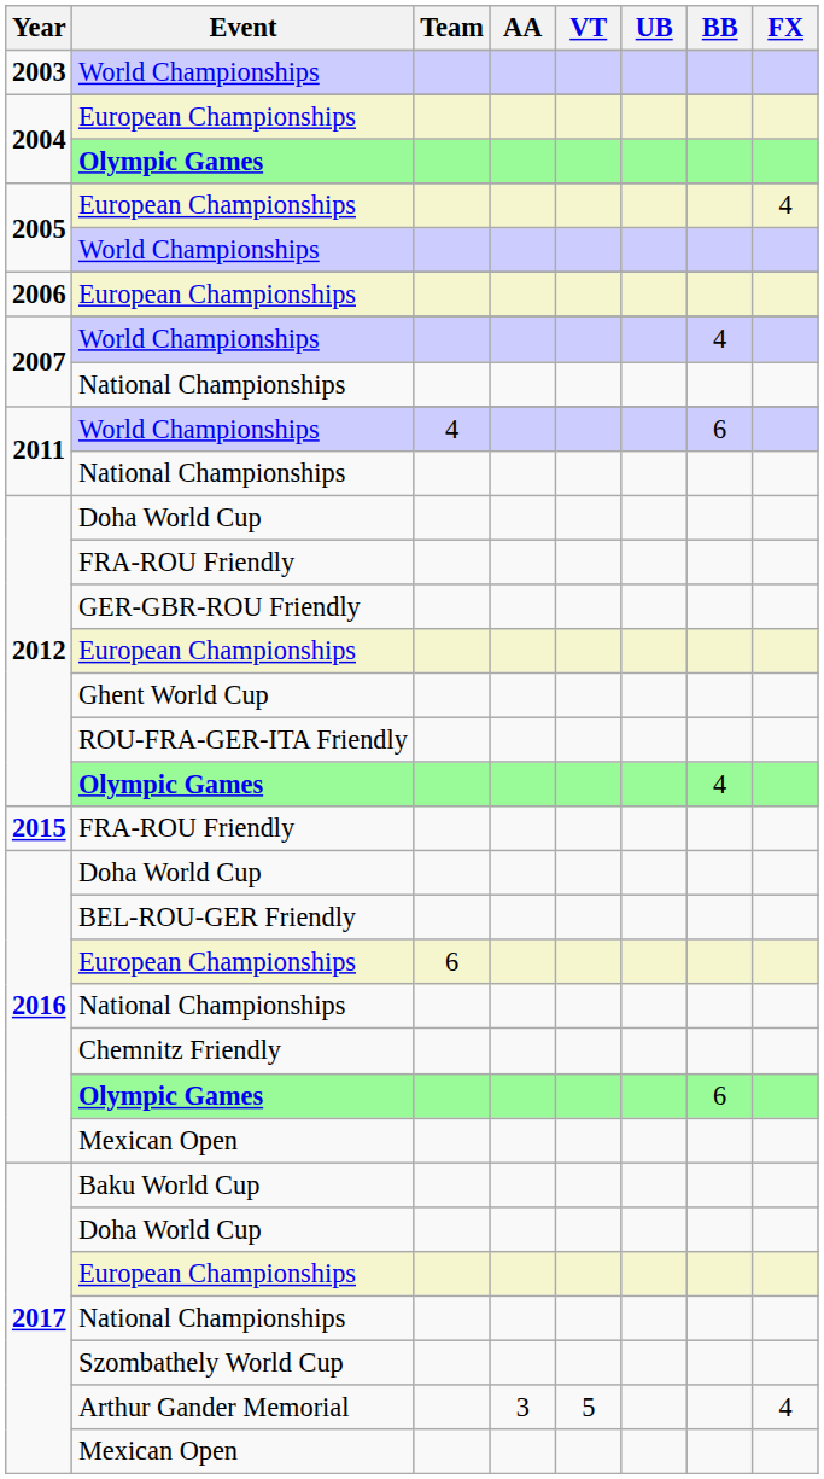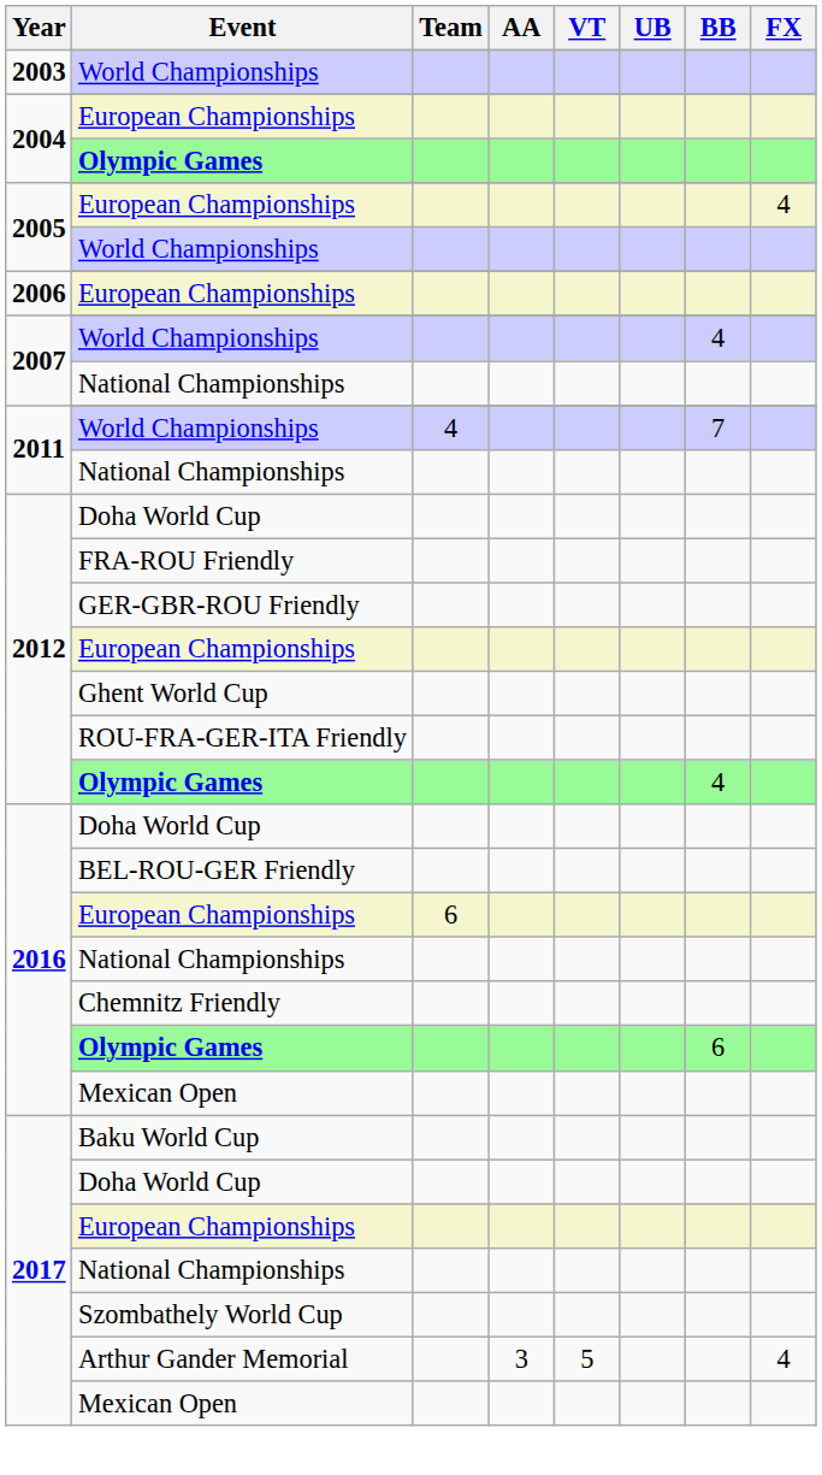 <table class="wikitable" style="text-align:center; font-size:95%;">
 <tr>
 <th align=center>Year</th>
 <th align=center>Event</th>
 <th style="width:30px;">Team</th>
 <th style="width:30px;">AA</th>
 <th style="width:30px;"><a href='#'>VT</a></th>
 <th style="width:30px;"><a href='#'>UB</a></th>
 <th style="width:30px;"><a href='#'>BB</a></th>
 <th style="width:30px;"><a href='#'>FX</a></th>
 </tr>
 <tr>
 <td rowspan="2"><strong>2003</strong></td>
 </tr>
 <tr bgcolor=#CCCCFF>
 <td align=left><a href='#'>World Championships</a></td>
 <td></td>
 <td></td>
 <td></td>
 <td></td>
 <td></td>
 <td></td>
 </tr>
 <tr>
 <td rowspan="3"><strong>2004</strong></td>
 </tr>
 <tr bgcolor=#F5F6CE>
 <td align=left><a href='#'>European Championships</a></td>
 <td></td>
 <td></td>
 <td></td>
 <td></td>
 <td></td>
 <td></td>
 </tr>
 <tr bgcolor=98FB98>
 <td align=left><strong><a href='#'>Olympic Games</a></strong></td>
 <td></td>
 <td></td>
 <td></td>
 <td></td>
 <td></td>
 <td></td>
 </tr>
 <tr>
 <td rowspan="3"><strong>2005</strong></td>
 </tr>
 <tr bgcolor=#F5F6CE>
 <td align=left><a href='#'>European Championships</a></td>
 <td></td>
 <td></td>
 <td></td>
 <td></td>
 <td></td>
 <td>4</td>
 </tr>
 <tr bgcolor=#CCCCFF>
 <td align=left><a href='#'>World Championships</a></td>
 <td></td>
 <td></td>
 <td></td>
 <td></td>
 <td></td>
 <td></td>
 </tr>
 <tr>
 <td rowspan="2"><strong>2006</strong></td>
 </tr>
 <tr bgcolor=#F5F6CE>
 <td align=left><a href='#'>European Championships</a></td>
 <td></td>
 <td></td>
 <td></td>
 <td></td>
 <td></td>
 <td></td>
 </tr>
 <tr>
 <td rowspan="3"><strong>2007</strong></td>
 </tr>
 <tr bgcolor=#CCCCFF>
 <td align=left><a href='#'>World Championships</a></td>
 <td></td>
 <td></td>
 <td></td>
 <td></td>
 <td>4</td>
 <td></td>
 </tr>
 <tr>
 <td align=left>National Championships</td>
 <td></td>
 <td></td>
 <td></td>
 <td></td>
 <td></td>
 <td></td>
 </tr>
 <tr>
 <td rowspan="3"><strong>2011</strong></td>
 </tr>
 <tr bgcolor=#CCCCFF>
 <td align=left><a href='#'>World Championships</a></td>
 <td>4</td>
 <td></td>
 <td></td>
 <td></td>
-<td>6</td>
+<td>7</td>
 <td></td>
 </tr>
 <tr>
 <td align=left>National Championships</td>
 <td></td>
 <td></td>
 <td></td>
 <td></td>
 <td></td>
 <td></td>
 </tr>
 <tr>
 <td rowspan="7"><strong>2012</strong></td>
 <td align=left>Doha World Cup</td>
 <td></td>
 <td></td>
 <td></td>
 <td></td>
 <td></td>
 <td></td>
 </tr>
 <tr>
 <td align=left>FRA-ROU Friendly</td>
 <td></td>
 <td></td>
 <td></td>
 <td></td>
 <td></td>
 <td></td>
 </tr>
 <tr>
 <td align=left>GER-GBR-ROU Friendly</td>
 <td></td>
 <td></td>
 <td></td>
 <td></td>
 <td></td>
 <td></td>
 </tr>
 <tr bgcolor=#F5F6CE>
 <td align=left><a href='#'>European Championships</a></td>
 <td></td>
 <td></td>
 <td></td>
 <td></td>
 <td></td>
 <td></td>
 </tr>
 <tr>
 <td align=left>Ghent World Cup</td>
 <td></td>
 <td></td>
 <td></td>
 <td></td>
 <td></td>
 <td></td>
 </tr>
 <tr>
 <td align=left>ROU-FRA-GER-ITA Friendly</td>
 <td></td>
 <td></td>
 <td></td>
 <td></td>
 <td></td>
 <td></td>
 </tr>
 <tr bgcolor=98FB98>
 <td align=left><strong><a href='#'>Olympic Games</a></strong></td>
 <td></td>
 <td></td>
 <td></td>
 <td></td>
 <td>4</td>
-<td></td>
-</tr>
-<tr>
-<td><strong><a href='#'>2015</a></strong></td>
-<td align=left>FRA-ROU Friendly</td>
-<td></td>
-<td></td>
-<td></td>
-<td></td>
-<td></td>
 <td></td>
 </tr>
 <tr>
 <td rowspan="7"><strong><a href='#'>2016</a></strong></td>
 <td align=left>Doha World Cup</td>
 <td></td>
 <td></td>
 <td></td>
 <td></td>
 <td></td>
 <td></td>
 </tr>
 <tr>
 <td align=left>BEL-ROU-GER Friendly</td>
 <td></td>
 <td></td>
 <td></td>
 <td></td>
 <td></td>
 <td></td>
 </tr>
 <tr bgcolor=#F5F6CE>
 <td align=left><a href='#'>European Championships</a></td>
 <td>6</td>
 <td></td>
 <td></td>
 <td></td>
 <td></td>
 <td></td>
 </tr>
 <tr>
 <td align=left>National Championships</td>
 <td></td>
 <td></td>
 <td></td>
 <td></td>
 <td></td>
 <td></td>
 </tr>
 <tr>
 <td align=left>Chemnitz Friendly</td>
 <td></td>
 <td></td>
 <td></td>
 <td></td>
 <td></td>
 <td></td>
 </tr>
 <tr bgcolor=98FB98>
 <td align=left><strong><a href='#'>Olympic Games</a></strong></td>
 <td></td>
 <td></td>
 <td></td>
 <td></td>
 <td>6</td>
 <td></td>
 </tr>
 <tr>
 <td align=left>Mexican Open</td>
 <td></td>
 <td></td>
 <td></td>
 <td></td>
 <td></td>
 <td></td>
 </tr>
 <tr>
 <td rowspan="7"><strong><a href='#'>2017</a></strong></td>
 <td align=left>Baku World Cup</td>
 <td></td>
 <td></td>
 <td></td>
 <td></td>
 <td></td>
 <td></td>
 </tr>
 <tr>
 <td align=left>Doha World Cup</td>
 <td></td>
 <td></td>
 <td></td>
 <td></td>
 <td></td>
 <td></td>
 </tr>
 <tr bgcolor=#F5F6CE>
 <td align=left><a href='#'>European Championships</a></td>
 <td></td>
 <td></td>
 <td></td>
 <td></td>
 <td></td>
 <td></td>
 </tr>
 <tr>
 <td align=left>National Championships</td>
 <td></td>
 <td></td>
 <td></td>
 <td></td>
 <td></td>
 <td></td>
 </tr>
 <tr>
 <td align=left>Szombathely World Cup</td>
 <td></td>
 <td></td>
 <td></td>
 <td></td>
 <td></td>
 <td></td>
 </tr>
 <tr>
 <td align=left>Arthur Gander Memorial</td>
 <td></td>
 <td>3</td>
 <td>5</td>
 <td></td>
 <td></td>
 <td>4</td>
 </tr>
 <tr>
 <td align=left>Mexican Open</td>
 <td></td>
 <td></td>
 <td></td>
 <td></td>
 <td></td>
 <td></td>
 </tr>
 </table>
